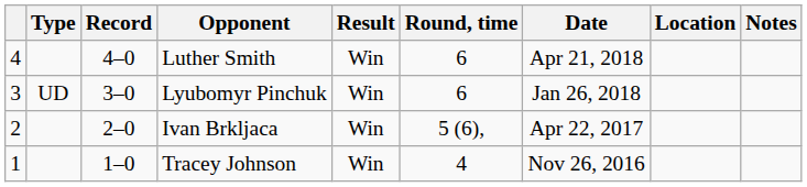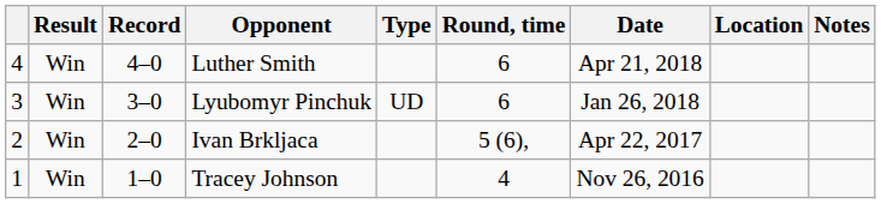 <table class="wikitable" style="text-align:center; font-size:95%">
 <tr>
 <th></th>
-<th>Type</th>
+<th>Result</th>
 <th>Record</th>
 <th>Opponent</th>
-<th>Result</th>
+<th>Type</th>
 <th>Round, time</th>
 <th>Date</th>
 <th>Location</th>
 <th>Notes</th>
 </tr>
 <tr>
 <td>4</td>
-<td></td>
+<td>Win</td>
 <td>4–0</td>
 <td align=left> Luther Smith</td>
-<td>Win</td>
+<td></td>
 <td>6</td>
 <td>Apr 21, 2018</td>
 <td align=left></td>
 <td></td>
 </tr>
 <tr>
 <td>3</td>
-<td>UD</td>
+<td>Win</td>
 <td>3–0</td>
 <td align=left> Lyubomyr Pinchuk</td>
-<td>Win</td>
+<td>UD</td>
 <td>6</td>
 <td>Jan 26, 2018</td>
 <td align=left></td>
 <td></td>
 </tr>
 <tr>
 <td>2</td>
-<td></td>
+<td>Win</td>
 <td>2–0</td>
 <td align=left> Ivan Brkljaca</td>
-<td>Win</td>
+<td></td>
 <td>5 (6), </td>
 <td>Apr 22, 2017</td>
 <td align=left></td>
 <td></td>
 </tr>
 <tr>
 <td>1</td>
-<td></td>
+<td>Win</td>
 <td>1–0</td>
 <td align=left> Tracey Johnson</td>
-<td>Win</td>
+<td></td>
 <td>4</td>
 <td>Nov 26, 2016</td>
 <td align=left></td>
 <td></td>
 </tr>
 </table>
